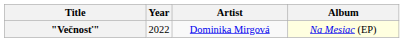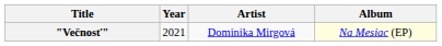 <table class="wikitable plainrowheaders sortable" style="text-align:center;">
 <tr>
 <th scope="col" style="width: 20em;">Title</th>
 <th scope="col">Year</th>
 <th scope="col" style="width: 16em;">Artist</th>
 <th scope="col" style="width: 16em;">Album</th>
 </tr>
 <tr>
 <th scope="row" align="left">"Večnosť"</th>
-<td>2022</td>
+<td>2021</td>
 <td><a href='#'>Dominika Mirgová</a></td>
 <td style="background: lightyellow;"><em><a href='#'>Na Mesiac</a></em> (EP)</td>
 </tr>
 </table>
